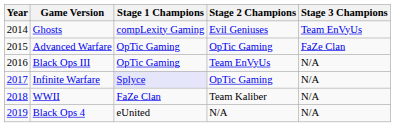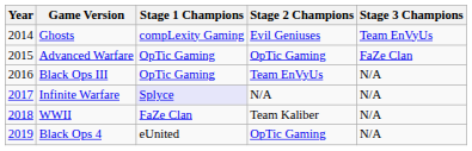 <table class="wikitable">
 <tr>
 <th>Year</th>
 <th>Game Version</th>
 <th>Stage 1 Champions</th>
 <th>Stage 2 Champions</th>
 <th>Stage 3 Champions</th>
 </tr>
 <tr>
 <td>2014</td>
 <td><a href='#'>Ghosts</a></td>
 <td><a href='#'>compLexity Gaming</a></td>
 <td><a href='#'>Evil Geniuses</a></td>
 <td><a href='#'>Team EnVyUs</a></td>
 </tr>
 <tr>
 <td>2015</td>
 <td><a href='#'>Advanced Warfare</a></td>
 <td><a href='#'>OpTic Gaming</a></td>
 <td><a href='#'>OpTic Gaming</a></td>
 <td><a href='#'>FaZe Clan</a></td>
 </tr>
 <tr>
 <td>2016</td>
 <td><a href='#'>Black Ops III</a></td>
 <td><a href='#'>OpTic Gaming</a></td>
 <td><a href='#'>Team EnVyUs</a></td>
 <td>N/A</td>
 </tr>
 <tr>
 <td><a href='#'>2017</a></td>
 <td><a href='#'>Infinite Warfare</a></td>
 <td style="background: lavender;"><a href='#'>Splyce</a></td>
-<td><a href='#'>OpTic Gaming</a></td>
+<td>N/A</td>
 <td>N/A</td>
 </tr>
 <tr>
 <td><a href='#'>2018</a></td>
 <td><a href='#'>WWII</a></td>
 <td><a href='#'>FaZe Clan</a></td>
 <td>Team Kaliber</td>
 <td>N/A</td>
 </tr>
 <tr>
 <td><a href='#'>2019</a></td>
 <td><a href='#'>Black Ops 4</a></td>
 <td>eUnited</td>
-<td>N/A</td>
+<td><a href='#'>OpTic Gaming</a></td>
 <td>N/A</td>
 </tr>
 </table>
